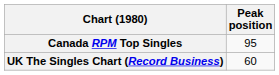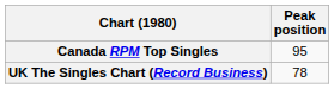 <table class="wikitable sortable plainrowheaders" style="text-align:center;">
 <tr>
 <th>Chart (1980)</th>
 <th>Peak<br>position</th>
 </tr>
 <tr>
 <th scope="row">Canada <em><a href='#'>RPM</a></em> Top Singles</th>
 <td style="text-align:center;">95</td>
 </tr>
 <tr>
 <th scope="row">UK The Singles Chart (<em><a href='#'>Record Business</a></em>)</th>
-<td style="text-align:center;">60</td>
+<td style="text-align:center;">78</td>
 </tr>
 </table>
